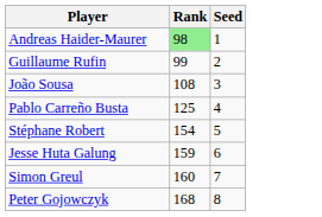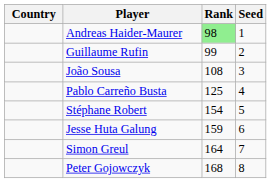 <table class="sortable wikitable">
 <tr>
+<th width="70">Country</th>
 <th width="175">Player</th>
 <th>Rank</th>
 <th>Seed</th>
 </tr>
 <tr>
+<td></td>
 <td><a href='#'>Andreas Haider-Maurer</a></td>
 <td style="background: lightgreen;">98</td>
 <td>1</td>
 </tr>
 <tr>
+<td></td>
 <td><a href='#'>Guillaume Rufin</a></td>
 <td>99</td>
 <td>2</td>
 </tr>
 <tr>
+<td></td>
 <td><a href='#'>João Sousa</a></td>
 <td>108</td>
 <td>3</td>
 </tr>
 <tr>
+<td></td>
 <td><a href='#'>Pablo Carreño Busta</a></td>
 <td>125</td>
 <td>4</td>
 </tr>
 <tr>
+<td></td>
 <td><a href='#'>Stéphane Robert</a></td>
 <td>154</td>
 <td>5</td>
 </tr>
 <tr>
+<td></td>
 <td><a href='#'>Jesse Huta Galung</a></td>
 <td>159</td>
 <td>6</td>
 </tr>
 <tr>
+<td></td>
 <td><a href='#'>Simon Greul</a></td>
-<td>160</td>
+<td>164</td>
 <td>7</td>
 </tr>
 <tr>
+<td></td>
 <td><a href='#'>Peter Gojowczyk</a></td>
 <td>168</td>
 <td>8</td>
 </tr>
 </table>
